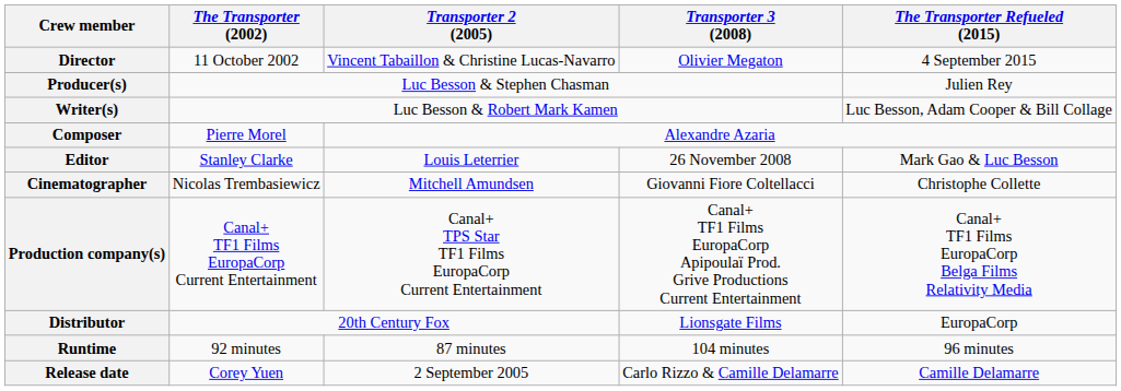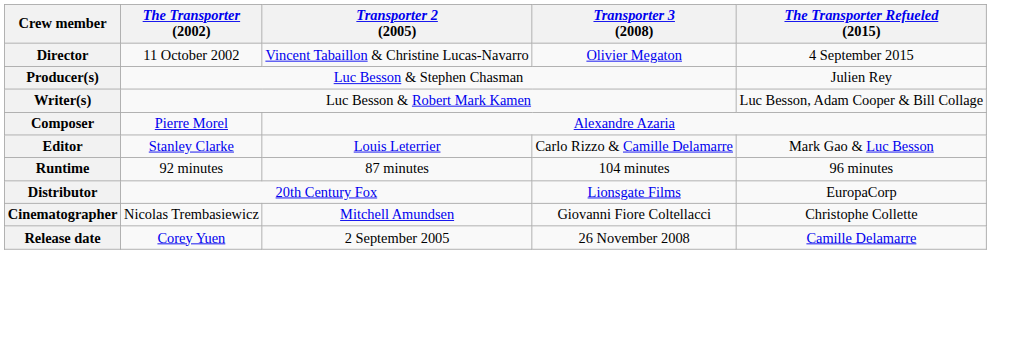 <table class="wikitable" style="text-align:center">
 <tr>
 <th>Crew member</th>
 <th><em><a href='#'>The Transporter</a></em><br>(2002)</th>
 <th><em><a href='#'>Transporter 2</a></em><br>(2005)</th>
 <th><em><a href='#'>Transporter 3</a></em><br>(2008)</th>
 <th><em><a href='#'>The Transporter Refueled</a></em><br>(2015)</th>
 </tr>
 <tr>
 <th>Director</th>
 <td>11 October 2002</td>
 <td><a href='#'>Vincent Tabaillon</a> & Christine Lucas-Navarro</td>
 <td><a href='#'>Olivier Megaton</a></td>
 <td>4 September 2015</td>
 </tr>
 <tr>
 <th>Producer(s)</th>
 <td colspan="3"><a href='#'>Luc Besson</a> & Stephen Chasman</td>
 <td>Julien Rey</td>
 </tr>
 <tr>
 <th>Writer(s)</th>
 <td colspan="3">Luc Besson & <a href='#'>Robert Mark Kamen</a></td>
 <td>Luc Besson, Adam Cooper & Bill Collage</td>
 </tr>
 <tr>
 <th>Composer</th>
 <td><a href='#'>Pierre Morel</a></td>
 <td colspan="3"><a href='#'>Alexandre Azaria</a></td>
 </tr>
 <tr>
 <th>Editor</th>
 <td><a href='#'>Stanley Clarke</a></td>
 <td><a href='#'>Louis Leterrier</a></td>
-<td>26 November 2008</td>
+<td>Carlo Rizzo & <a href='#'>Camille Delamarre</a></td>
 <td>Mark Gao & <a href='#'>Luc Besson</a></td>
+</tr>
+<tr>
+<th>Runtime</th>
+<td>92 minutes</td>
+<td>87 minutes</td>
+<td>104 minutes</td>
+<td>96 minutes</td>
+</tr>
+<tr>
+<th>Distributor</th>
+<td colspan="2"><a href='#'>20th Century Fox</a></td>
+<td><a href='#'>Lionsgate Films</a></td>
+<td>EuropaCorp</td>
 </tr>
 <tr>
 <th>Cinematographer</th>
 <td>Nicolas Trembasiewicz</td>
 <td><a href='#'>Mitchell Amundsen</a></td>
 <td>Giovanni Fiore Coltellacci</td>
 <td>Christophe Collette</td>
 </tr>
 <tr>
-<th>Production company(s)</th>
-<td><a href='#'>Canal+</a><br><a href='#'>TF1 Films</a><br><a href='#'>EuropaCorp</a><br>Current Entertainment</td>
-<td>Canal+<br><a href='#'>TPS Star</a><br>TF1 Films<br>EuropaCorp<br>Current Entertainment</td>
-<td>Canal+<br>TF1 Films<br>EuropaCorp<br>Apipoulaï Prod.<br>Grive Productions<br>Current Entertainment</td>
-<td>Canal+<br>TF1 Films<br>EuropaCorp<br><a href='#'>Belga Films</a><br><a href='#'>Relativity Media</a></td>
-</tr>
-<tr>
-<th>Distributor</th>
-<td colspan="2"><a href='#'>20th Century Fox</a></td>
-<td><a href='#'>Lionsgate Films</a></td>
-<td>EuropaCorp</td>
-</tr>
-<tr>
-<th>Runtime</th>
-<td>92 minutes</td>
-<td>87 minutes</td>
-<td>104 minutes</td>
-<td>96 minutes</td>
-</tr>
-<tr>
 <th>Release date</th>
 <td><a href='#'>Corey Yuen</a></td>
 <td>2 September 2005</td>
-<td>Carlo Rizzo & <a href='#'>Camille Delamarre</a></td>
+<td>26 November 2008</td>
 <td><a href='#'>Camille Delamarre</a></td>
 </tr>
 </table>
